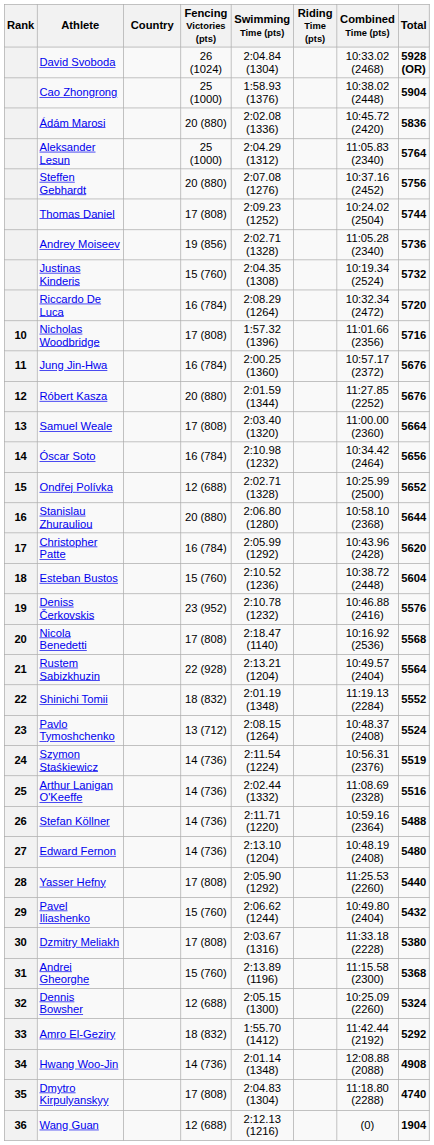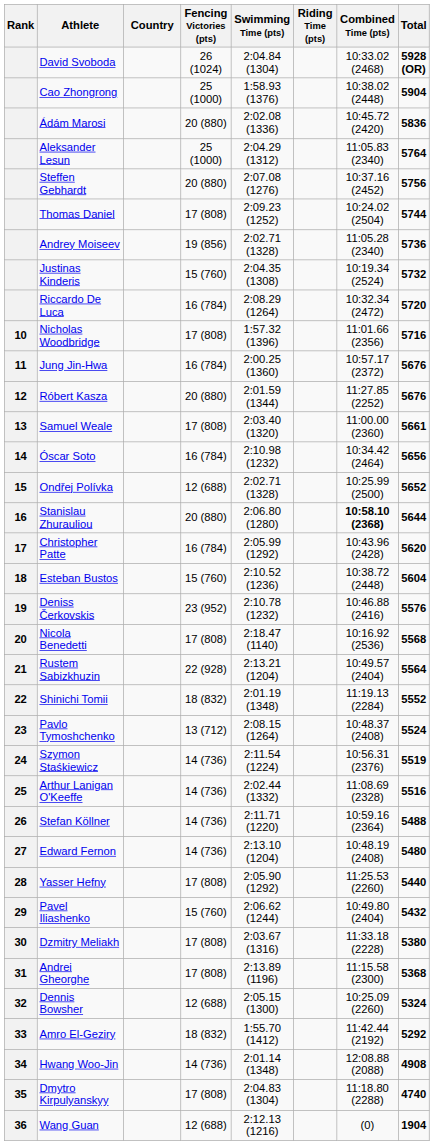 <table class="wikitable sortable" style="text-align:center;">
 <tr>
 <th width=30>Rank</th>
 <th width=200>Athlete</th>
 <th width=200>Country</th>
 <th width=90>Fencing <br><small>Victories (pts)</small></th>
 <th width=100>Swimming <br><small>Time (pts)</small></th>
 <th width=100>Riding <br><small>Time (pts)</small></th>
 <th width=100>Combined<br><small>Time (pts)</small></th>
 <th>Total</th>
 </tr>
 <tr>
 <th></th>
 <td align=left><a href='#'>David Svoboda</a></td>
 <td align=left></td>
 <td>26 (1024)</td>
 <td>2:04.84 (1304)</td>
 <td></td>
 <td>10:33.02 (2468)</td>
 <td><strong>5928</strong> <strong>(OR)</strong></td>
 </tr>
 <tr>
 <th></th>
 <td align=left><a href='#'>Cao Zhongrong</a></td>
 <td align=left></td>
 <td>25 (1000)</td>
 <td>1:58.93 (1376)</td>
 <td></td>
 <td>10:38.02 (2448)</td>
 <td><strong>5904</strong></td>
 </tr>
 <tr>
 <th></th>
 <td align=left><a href='#'>Ádám Marosi</a></td>
 <td align=left></td>
 <td>20 (880)</td>
 <td>2:02.08 (1336)</td>
 <td></td>
 <td>10:45.72 (2420)</td>
 <td><strong>5836</strong></td>
 </tr>
 <tr>
 <th></th>
 <td align=left><a href='#'>Aleksander Lesun</a></td>
 <td align=left></td>
 <td>25 (1000)</td>
 <td>2:04.29 (1312)</td>
 <td></td>
 <td>11:05.83 (2340)</td>
 <td><strong>5764</strong></td>
 </tr>
 <tr>
 <th></th>
 <td align=left><a href='#'>Steffen Gebhardt</a></td>
 <td align=left></td>
 <td>20 (880)</td>
 <td>2:07.08 (1276)</td>
 <td></td>
 <td>10:37.16 (2452)</td>
 <td><strong>5756</strong></td>
 </tr>
 <tr>
 <th></th>
 <td align=left><a href='#'>Thomas Daniel</a></td>
 <td align=left></td>
 <td>17 (808)</td>
 <td>2:09.23 (1252)</td>
 <td></td>
 <td>10:24.02 (2504)</td>
 <td><strong>5744</strong></td>
 </tr>
 <tr>
 <th></th>
 <td align=left><a href='#'>Andrey Moiseev</a></td>
 <td align=left></td>
 <td>19 (856)</td>
 <td>2:02.71 (1328)</td>
 <td></td>
 <td>11:05.28 (2340)</td>
 <td><strong>5736</strong></td>
 </tr>
 <tr>
 <th></th>
 <td align=left><a href='#'>Justinas Kinderis</a></td>
 <td align=left></td>
 <td>15 (760)</td>
 <td>2:04.35 (1308)</td>
 <td></td>
 <td>10:19.34 (2524)</td>
 <td><strong>5732</strong></td>
 </tr>
 <tr>
 <th></th>
 <td align=left><a href='#'>Riccardo De Luca</a></td>
 <td align=left></td>
 <td>16 (784)</td>
 <td>2:08.29 (1264)</td>
 <td></td>
 <td>10:32.34 (2472)</td>
 <td><strong>5720</strong></td>
 </tr>
 <tr>
 <th>10</th>
 <td align=left><a href='#'>Nicholas Woodbridge</a></td>
 <td align=left></td>
 <td>17 (808)</td>
 <td>1:57.32 (1396)</td>
 <td></td>
 <td>11:01.66 (2356)</td>
 <td><strong>5716</strong></td>
 </tr>
 <tr>
 <th>11</th>
 <td align=left><a href='#'>Jung Jin-Hwa</a></td>
 <td align=left></td>
 <td>16 (784)</td>
 <td>2:00.25 (1360)</td>
 <td></td>
 <td>10:57.17 (2372)</td>
 <td><strong>5676</strong></td>
 </tr>
 <tr>
 <th>12</th>
 <td align=left><a href='#'>Róbert Kasza</a></td>
 <td align=left></td>
 <td>20 (880)</td>
 <td>2:01.59 (1344)</td>
 <td></td>
 <td>11:27.85 (2252)</td>
 <td><strong>5676</strong></td>
 </tr>
 <tr>
 <th>13</th>
 <td align=left><a href='#'>Samuel Weale</a></td>
 <td align=left></td>
 <td>17 (808)</td>
 <td>2:03.40 (1320)</td>
 <td></td>
 <td>11:00.00 (2360)</td>
-<td><strong>5664</strong></td>
+<td><strong>5661</strong></td>
 </tr>
 <tr>
 <th>14</th>
 <td align=left><a href='#'>Óscar Soto</a></td>
 <td align=left></td>
 <td>16 (784)</td>
 <td>2:10.98 (1232)</td>
 <td></td>
 <td>10:34.42 (2464)</td>
 <td><strong>5656</strong></td>
 </tr>
 <tr>
 <th>15</th>
 <td align=left><a href='#'>Ondřej Polívka</a></td>
 <td align=left></td>
 <td>12 (688)</td>
 <td>2:02.71 (1328)</td>
 <td></td>
 <td>10:25.99 (2500)</td>
 <td><strong>5652</strong></td>
 </tr>
 <tr>
 <th>16</th>
 <td align=left><a href='#'>Stanislau Zhurauliou</a></td>
 <td align=left></td>
 <td>20 (880)</td>
 <td>2:06.80 (1280)</td>
 <td></td>
-<td>10:58.10 (2368)</td>
+<td><strong>10:58.10 (2368)</strong></td>
 <td><strong>5644</strong></td>
 </tr>
 <tr>
 <th>17</th>
 <td align=left><a href='#'>Christopher Patte</a></td>
 <td align=left></td>
 <td>16 (784)</td>
 <td>2:05.99 (1292)</td>
 <td></td>
 <td>10:43.96 (2428)</td>
 <td><strong>5620</strong></td>
 </tr>
 <tr>
 <th>18</th>
 <td align=left><a href='#'>Esteban Bustos</a></td>
 <td align=left></td>
 <td>15 (760)</td>
 <td>2:10.52 (1236)</td>
 <td></td>
 <td>10:38.72 (2448)</td>
 <td><strong>5604</strong></td>
 </tr>
 <tr>
 <th>19</th>
 <td align=left><a href='#'>Deniss Čerkovskis</a></td>
 <td align=left></td>
 <td>23 (952)</td>
 <td>2:10.78 (1232)</td>
 <td></td>
 <td>10:46.88 (2416)</td>
 <td><strong>5576</strong></td>
 </tr>
 <tr>
 <th>20</th>
 <td align=left><a href='#'>Nicola Benedetti</a></td>
 <td align=left></td>
 <td>17 (808)</td>
 <td>2:18.47 (1140)</td>
 <td></td>
 <td>10:16.92 (2536)</td>
 <td><strong>5568</strong></td>
 </tr>
 <tr>
 <th>21</th>
 <td align=left><a href='#'>Rustem Sabizkhuzin</a></td>
 <td align=left></td>
 <td>22 (928)</td>
 <td>2:13.21 (1204)</td>
 <td></td>
 <td>10:49.57 (2404)</td>
 <td><strong>5564</strong></td>
 </tr>
 <tr>
 <th>22</th>
 <td align=left><a href='#'>Shinichi Tomii</a></td>
 <td align=left></td>
 <td>18 (832)</td>
 <td>2:01.19 (1348)</td>
 <td></td>
 <td>11:19.13 (2284)</td>
 <td><strong>5552</strong></td>
 </tr>
 <tr>
 <th>23</th>
 <td align=left><a href='#'>Pavlo Tymoshchenko</a></td>
 <td align=left></td>
 <td>13 (712)</td>
 <td>2:08.15 (1264)</td>
 <td></td>
 <td>10:48.37 (2408)</td>
 <td><strong>5524</strong></td>
 </tr>
 <tr>
 <th>24</th>
 <td align=left><a href='#'>Szymon Staśkiewicz</a></td>
 <td align=left></td>
 <td>14 (736)</td>
 <td>2:11.54 (1224)</td>
 <td></td>
 <td>10:56.31 (2376)</td>
 <td><strong>5519</strong></td>
 </tr>
 <tr>
 <th>25</th>
 <td align=left><a href='#'>Arthur Lanigan O'Keeffe</a></td>
 <td align=left></td>
 <td>14 (736)</td>
 <td>2:02.44 (1332)</td>
 <td></td>
 <td>11:08.69 (2328)</td>
 <td><strong>5516</strong></td>
 </tr>
 <tr>
 <th>26</th>
 <td align=left><a href='#'>Stefan Köllner</a></td>
 <td align=left></td>
 <td>14 (736)</td>
 <td>2:11.71 (1220)</td>
 <td></td>
 <td>10:59.16 (2364)</td>
 <td><strong>5488</strong></td>
 </tr>
 <tr>
 <th>27</th>
 <td align=left><a href='#'>Edward Fernon</a></td>
 <td align=left></td>
 <td>14 (736)</td>
 <td>2:13.10 (1204)</td>
 <td></td>
 <td>10:48.19 (2408)</td>
 <td><strong>5480</strong></td>
 </tr>
 <tr>
 <th>28</th>
 <td align=left><a href='#'>Yasser Hefny</a></td>
 <td align=left></td>
 <td>17 (808)</td>
 <td>2:05.90 (1292)</td>
 <td></td>
 <td>11:25.53 (2260)</td>
 <td><strong>5440</strong></td>
 </tr>
 <tr>
 <th>29</th>
 <td align=left><a href='#'>Pavel Iliashenko</a></td>
 <td align=left></td>
 <td>15 (760)</td>
 <td>2:06.62 (1244)</td>
 <td></td>
 <td>10:49.80 (2404)</td>
 <td><strong>5432</strong></td>
 </tr>
 <tr>
 <th>30</th>
 <td align=left><a href='#'>Dzmitry Meliakh</a></td>
 <td align=left></td>
 <td>17 (808)</td>
 <td>2:03.67 (1316)</td>
 <td></td>
 <td>11:33.18 (2228)</td>
 <td><strong>5380</strong></td>
 </tr>
 <tr>
 <th>31</th>
 <td align=left><a href='#'>Andrei Gheorghe</a></td>
 <td align=left></td>
-<td>15 (760)</td>
+<td>17 (808)</td>
 <td>2:13.89 (1196)</td>
 <td></td>
 <td>11:15.58 (2300)</td>
 <td><strong>5368</strong></td>
 </tr>
 <tr>
 <th>32</th>
 <td align=left><a href='#'>Dennis Bowsher</a></td>
 <td align=left></td>
 <td>12 (688)</td>
 <td>2:05.15 (1300)</td>
 <td></td>
 <td>10:25.09 (2260)</td>
 <td><strong>5324</strong></td>
 </tr>
 <tr>
 <th>33</th>
 <td align=left><a href='#'>Amro El-Geziry</a></td>
 <td align=left></td>
 <td>18 (832)</td>
 <td>1:55.70 (1412)</td>
 <td></td>
 <td>11:42.44 (2192)</td>
 <td><strong>5292</strong></td>
 </tr>
 <tr>
 <th>34</th>
 <td align=left><a href='#'>Hwang Woo-Jin</a></td>
 <td align=left></td>
 <td>14 (736)</td>
 <td>2:01.14 (1348)</td>
 <td></td>
 <td>12:08.88 (2088)</td>
 <td><strong>4908</strong></td>
 </tr>
 <tr>
 <th>35</th>
 <td align=left><a href='#'>Dmytro Kirpulyanskyy</a></td>
 <td align=left></td>
 <td>17 (808)</td>
 <td>2:04.83 (1304)</td>
 <td></td>
 <td>11:18.80 (2288)</td>
 <td><strong>4740</strong></td>
 </tr>
 <tr>
 <th>36</th>
 <td align=left><a href='#'>Wang Guan</a></td>
 <td align=left></td>
 <td>12 (688)</td>
 <td>2:12.13 (1216)</td>
 <td></td>
 <td> (0)</td>
 <td><strong>1904</strong></td>
 </tr>
 </table>
